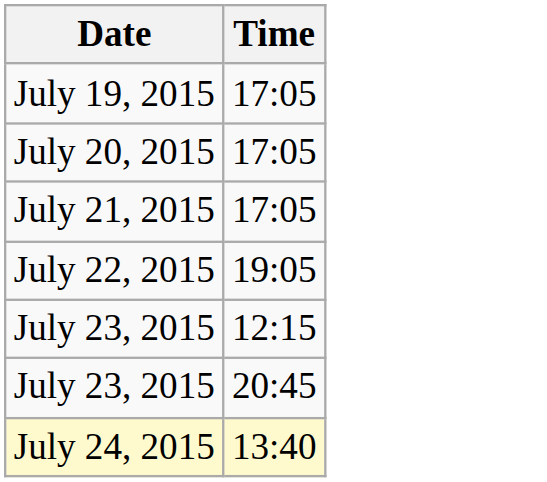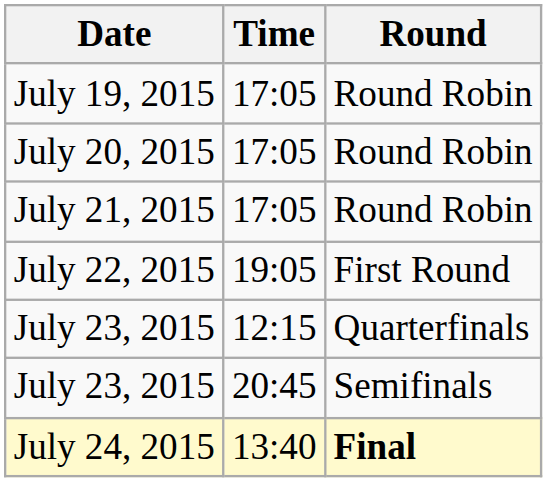 <table class="wikitable">
 <tr>
 <th>Date</th>
 <th>Time</th>
+<th>Round</th>
 </tr>
 <tr>
 <td>July 19, 2015</td>
 <td>17:05</td>
+<td>Round Robin</td>
 </tr>
 <tr>
 <td>July 20, 2015</td>
 <td>17:05</td>
+<td>Round Robin</td>
 </tr>
 <tr>
 <td>July 21, 2015</td>
 <td>17:05</td>
+<td>Round Robin</td>
 </tr>
 <tr>
 <td>July 22, 2015</td>
 <td>19:05</td>
+<td>First Round</td>
 </tr>
 <tr>
 <td>July 23, 2015</td>
 <td>12:15</td>
+<td>Quarterfinals</td>
 </tr>
 <tr>
 <td>July 23, 2015</td>
 <td>20:45</td>
+<td>Semifinals</td>
 </tr>
 <tr style=background:lemonchiffon>
 <td>July 24, 2015</td>
 <td>13:40</td>
+<td><strong>Final</strong></td>
 </tr>
 </table>
